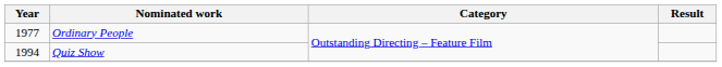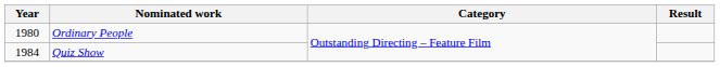 <table width="75%" class="wikitable">
 <tr>
 <th width="10">Year</th>
 <th width="220">Nominated work</th>
 <th width="300">Category</th>
 <th width="30">Result</th>
 </tr>
 <tr>
-<td style="text-align:center;">1977</td>
+<td style="text-align:center;">1980</td>
 <td><em><a href='#'>Ordinary People</a></em></td>
 <td rowspan="2"><a href='#'>Outstanding Directing – Feature Film</a></td>
 <td></td>
 </tr>
 <tr>
-<td style="text-align:center;">1994</td>
+<td style="text-align:center;">1984</td>
 <td><em><a href='#'>Quiz Show</a></em></td>
 <td></td>
 </tr>
 <tr>
 </tr>
 </table>
